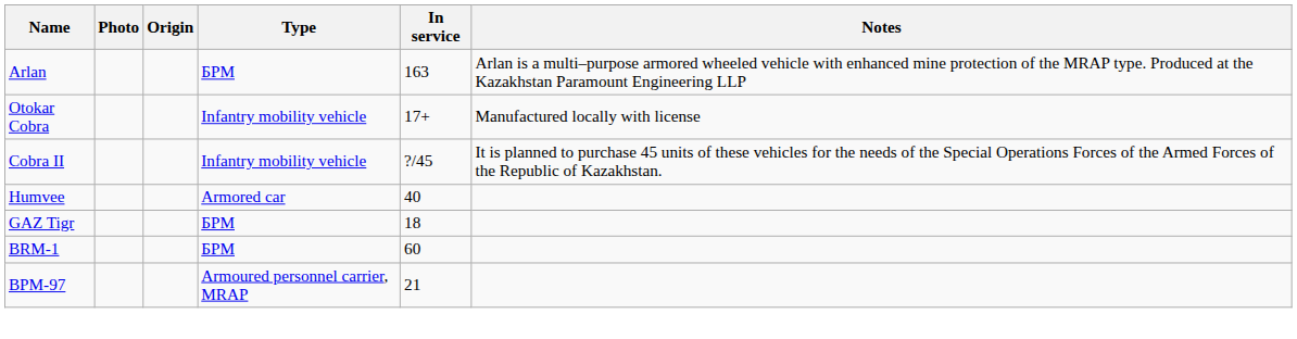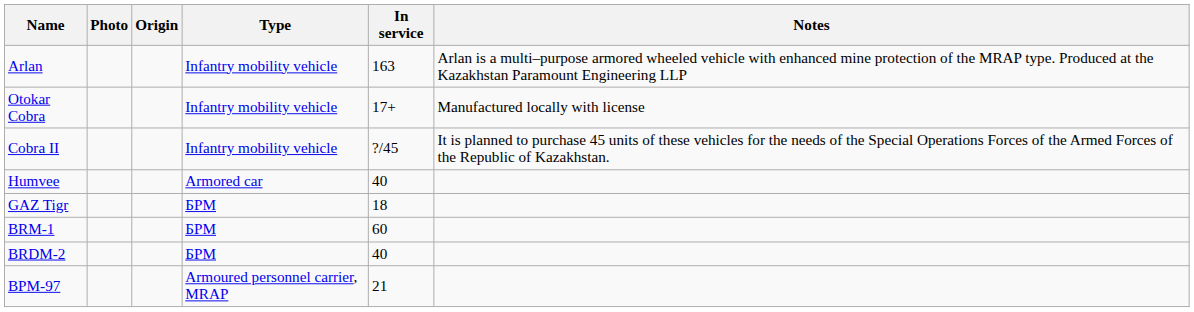 <table class="wikitable">
 <tr>
 <th style="text-align:center;">Name</th>
 <th style="text-align:l center;">Photo</th>
 <th style="text-align: center;">Origin</th>
 <th style="text-align:l center;">Type</th>
 <th style="text-align:l center;">In service</th>
 <th style="text-align: center;">Notes</th>
 </tr>
 <tr>
 <td><a href='#'>Arlan</a></td>
 <td></td>
 <td></td>
-<td><a href='#'>БРМ</a></td>
+<td><a href='#'>Infantry mobility vehicle</a></td>
 <td>163</td>
 <td>Arlan is a multi–purpose armored wheeled vehicle with enhanced mine protection of the MRAP type. Produced at the Kazakhstan Paramount Engineering LLP</td>
 </tr>
 <tr>
 <td><a href='#'>Otokar Cobra</a></td>
 <td></td>
 <td></td>
 <td><a href='#'>Infantry mobility vehicle</a></td>
 <td>17+</td>
 <td>Manufactured locally with license</td>
 </tr>
 <tr>
 <td><a href='#'>Cobra II</a></td>
 <td></td>
 <td></td>
 <td><a href='#'>Infantry mobility vehicle</a></td>
 <td>?/45</td>
 <td>It is planned to purchase 45 units of these vehicles for the needs of the Special Operations Forces of the Armed Forces of the Republic of Kazakhstan.</td>
 </tr>
 <tr>
 <td><a href='#'>Humvee</a></td>
 <td></td>
 <td></td>
 <td><a href='#'>Armored car</a></td>
 <td>40</td>
 <td></td>
 </tr>
 <tr>
 <td><a href='#'>GAZ Tigr</a></td>
 <td></td>
 <td></td>
 <td><a href='#'>БРМ</a></td>
 <td>18</td>
 </tr>
 <tr>
 <td><a href='#'>BRM-1</a></td>
 <td></td>
 <td></td>
 <td><a href='#'>БРМ</a></td>
 <td>60</td>
 <td></td>
 </tr>
 <tr>
+<td><a href='#'>BRDM-2</a></td>
+<td></td>
+<td></td>
+<td><a href='#'>БРМ</a></td>
+<td>40</td>
+<td></td>
+</tr>
+<tr>
 <td><a href='#'>BPM-97</a></td>
 <td></td>
 <td></td>
 <td><a href='#'>Armoured personnel carrier</a>, <a href='#'>MRAP</a></td>
 <td>21</td>
 <td></td>
 </tr>
 </table>
